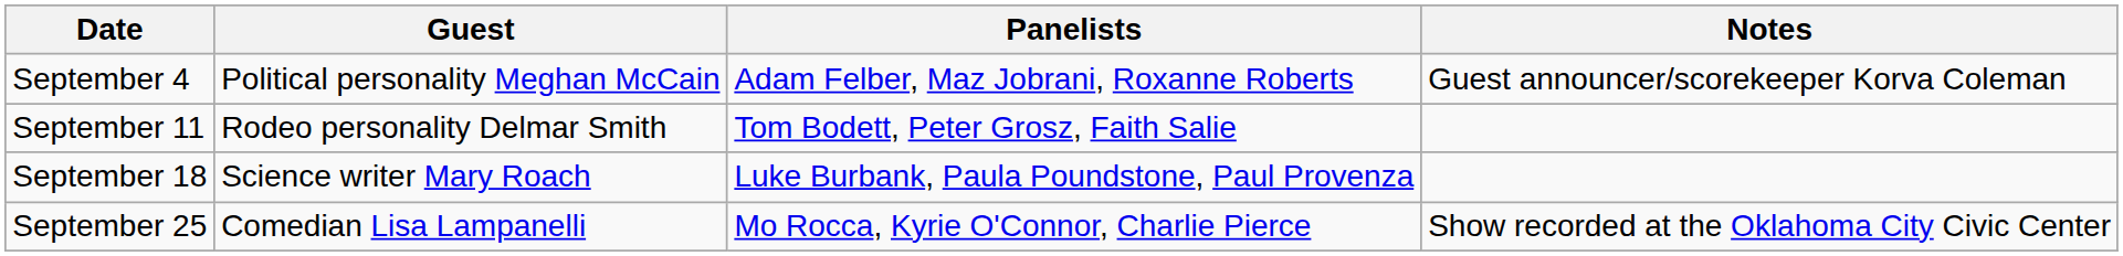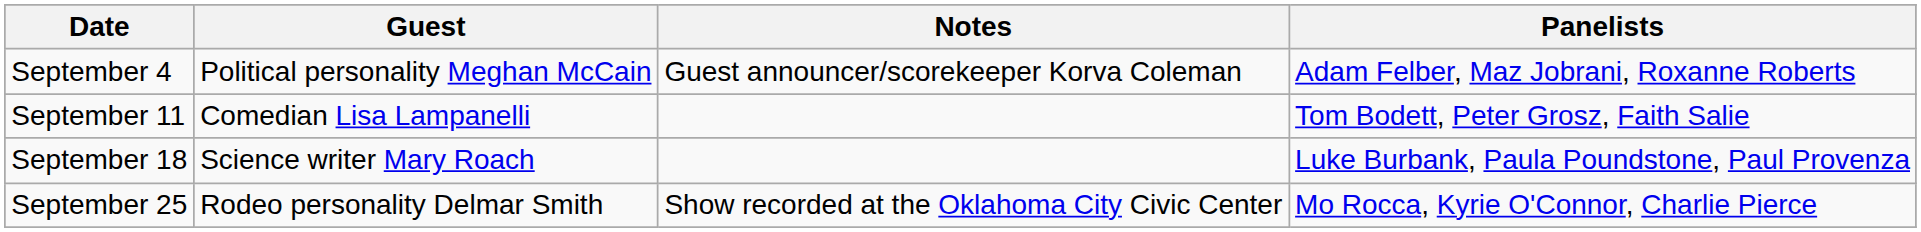 <table class="wikitable">
 <tr>
 <th>Date</th>
 <th>Guest</th>
+<th>Notes</th>
 <th>Panelists</th>
-<th>Notes</th>
 </tr>
 <tr>
 <td>September 4</td>
 <td>Political personality <a href='#'>Meghan McCain</a></td>
+<td>Guest announcer/scorekeeper Korva Coleman</td>
 <td><a href='#'>Adam Felber</a>, <a href='#'>Maz Jobrani</a>, <a href='#'>Roxanne Roberts</a></td>
-<td>Guest announcer/scorekeeper Korva Coleman</td>
 </tr>
 <tr>
 <td>September 11</td>
-<td>Rodeo personality Delmar Smith</td>
+<td>Comedian <a href='#'>Lisa Lampanelli</a></td>
+<td></td>
 <td><a href='#'>Tom Bodett</a>, <a href='#'>Peter Grosz</a>, <a href='#'>Faith Salie</a></td>
-<td></td>
 </tr>
 <tr>
 <td>September 18</td>
 <td>Science writer <a href='#'>Mary Roach</a></td>
+<td></td>
 <td><a href='#'>Luke Burbank</a>, <a href='#'>Paula Poundstone</a>, <a href='#'>Paul Provenza</a></td>
-<td></td>
 </tr>
 <tr>
 <td>September 25</td>
-<td>Comedian <a href='#'>Lisa Lampanelli</a></td>
+<td>Rodeo personality Delmar Smith</td>
+<td>Show recorded at the <a href='#'>Oklahoma City</a> Civic Center</td>
 <td><a href='#'>Mo Rocca</a>, <a href='#'>Kyrie O'Connor</a>, <a href='#'>Charlie Pierce</a></td>
-<td>Show recorded at the <a href='#'>Oklahoma City</a> Civic Center</td>
 </tr>
 </table>
